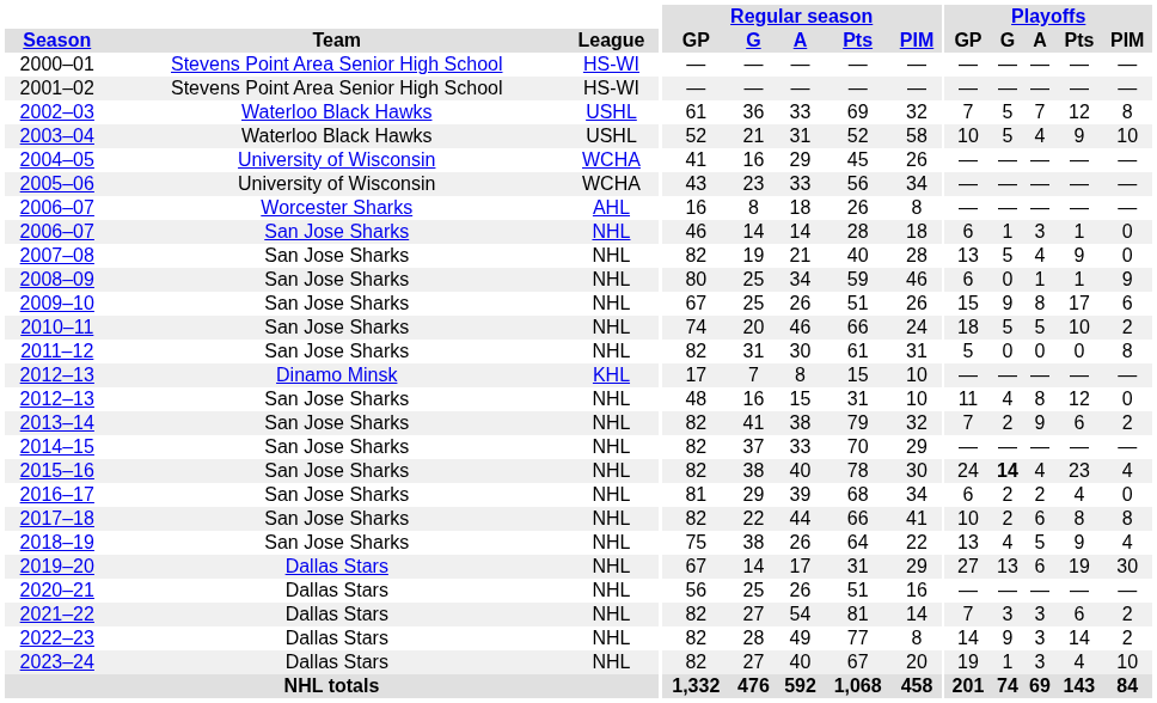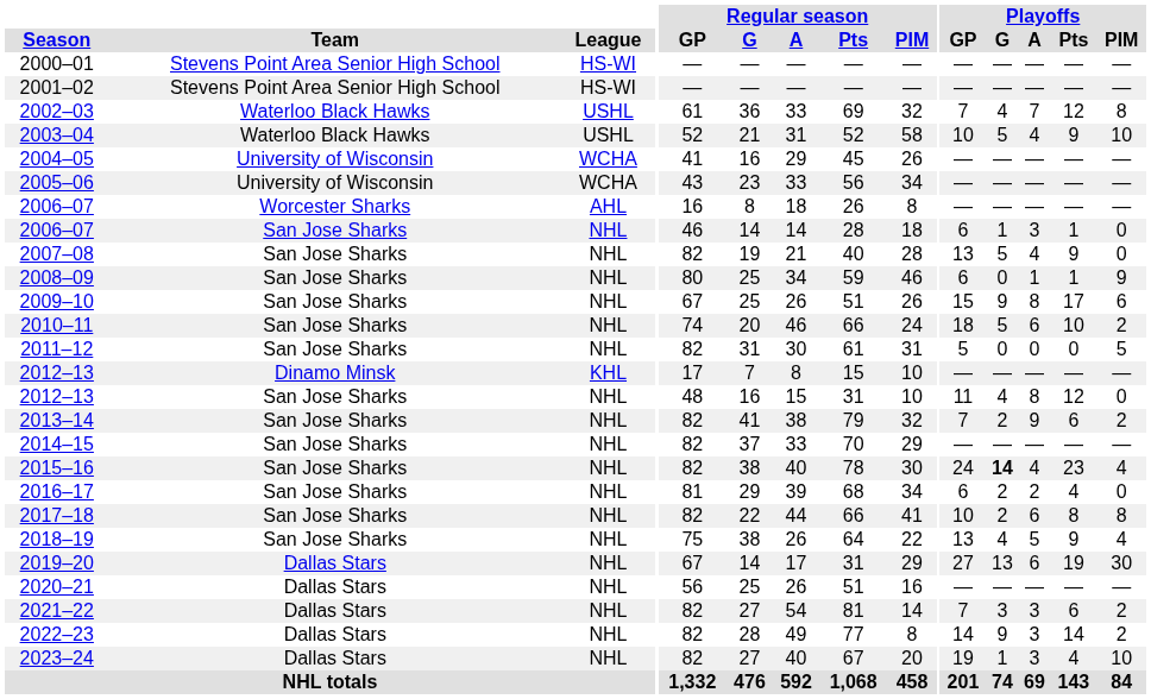 <table border="0" cellpadding="1" cellspacing="0" style="text-align:center; width:60em;">
 <tr bgcolor="#e0e0e0">
 <th colspan="3" bgcolor="#ffffff"></th>
 <th rowspan="100" bgcolor="#ffffff"></th>
 <th colspan="5"><a href='#'>Regular season</a></th>
 <th rowspan="100" bgcolor="#ffffff"></th>
 <th colspan="5"><a href='#'>Playoffs</a></th>
 </tr>
 <tr bgcolor="#e0e0e0">
 <th><a href='#'>Season</a></th>
 <th>Team</th>
 <th>League</th>
 <th>GP</th>
 <th><a href='#'>G</a></th>
 <th><a href='#'>A</a></th>
 <th><a href='#'>Pts</a></th>
 <th><a href='#'>PIM</a></th>
 <th>GP</th>
 <th>G</th>
 <th>A</th>
 <th>Pts</th>
 <th>PIM</th>
 </tr>
 <tr>
 <td>2000–01</td>
 <td><a href='#'>Stevens Point Area Senior High School</a></td>
 <td><a href='#'>HS-WI</a></td>
 <td>—</td>
 <td>—</td>
 <td>—</td>
 <td>—</td>
 <td>—</td>
 <td>—</td>
 <td>—</td>
 <td>—</td>
 <td>—</td>
 <td>—</td>
 </tr>
 <tr bgcolor="#f0f0f0">
 <td>2001–02</td>
 <td>Stevens Point Area Senior High School</td>
 <td>HS-WI</td>
 <td>—</td>
 <td>—</td>
 <td>—</td>
 <td>—</td>
 <td>—</td>
 <td>—</td>
 <td>—</td>
 <td>—</td>
 <td>—</td>
 <td>—</td>
 </tr>
 <tr>
 <td><a href='#'>2002–03</a></td>
 <td><a href='#'>Waterloo Black Hawks</a></td>
 <td><a href='#'>USHL</a></td>
 <td>61</td>
 <td>36</td>
 <td>33</td>
 <td>69</td>
 <td>32</td>
 <td>7</td>
-<td>5</td>
+<td>4</td>
 <td>7</td>
 <td>12</td>
 <td>8</td>
 </tr>
 <tr bgcolor="#f0f0f0">
 <td><a href='#'>2003–04</a></td>
 <td>Waterloo Black Hawks</td>
 <td>USHL</td>
 <td>52</td>
 <td>21</td>
 <td>31</td>
 <td>52</td>
 <td>58</td>
 <td>10</td>
 <td>5</td>
 <td>4</td>
 <td>9</td>
 <td>10</td>
 </tr>
 <tr>
 <td><a href='#'>2004–05</a></td>
 <td><a href='#'>University of Wisconsin</a></td>
 <td><a href='#'>WCHA</a></td>
 <td>41</td>
 <td>16</td>
 <td>29</td>
 <td>45</td>
 <td>26</td>
 <td>—</td>
 <td>—</td>
 <td>—</td>
 <td>—</td>
 <td>—</td>
 </tr>
 <tr bgcolor="#f0f0f0">
 <td><a href='#'>2005–06</a></td>
 <td>University of Wisconsin</td>
 <td>WCHA</td>
 <td>43</td>
 <td>23</td>
 <td>33</td>
 <td>56</td>
 <td>34</td>
 <td>—</td>
 <td>—</td>
 <td>—</td>
 <td>—</td>
 <td>—</td>
 </tr>
 <tr>
 <td><a href='#'>2006–07</a></td>
 <td><a href='#'>Worcester Sharks</a></td>
 <td><a href='#'>AHL</a></td>
 <td>16</td>
 <td>8</td>
 <td>18</td>
 <td>26</td>
 <td>8</td>
 <td>—</td>
 <td>—</td>
 <td>—</td>
 <td>—</td>
 <td>—</td>
 </tr>
 <tr bgcolor="#f0f0f0">
 <td><a href='#'>2006–07</a></td>
 <td><a href='#'>San Jose Sharks</a></td>
 <td><a href='#'>NHL</a></td>
 <td>46</td>
 <td>14</td>
 <td>14</td>
 <td>28</td>
 <td>18</td>
 <td>6</td>
 <td>1</td>
 <td>3</td>
 <td>1</td>
 <td>0</td>
 </tr>
 <tr>
 <td><a href='#'>2007–08</a></td>
 <td>San Jose Sharks</td>
 <td>NHL</td>
 <td>82</td>
 <td>19</td>
 <td>21</td>
 <td>40</td>
 <td>28</td>
 <td>13</td>
 <td>5</td>
 <td>4</td>
 <td>9</td>
 <td>0</td>
 </tr>
 <tr bgcolor="#f0f0f0">
 <td><a href='#'>2008–09</a></td>
 <td>San Jose Sharks</td>
 <td>NHL</td>
 <td>80</td>
 <td>25</td>
 <td>34</td>
 <td>59</td>
 <td>46</td>
 <td>6</td>
 <td>0</td>
 <td>1</td>
 <td>1</td>
 <td>9</td>
 </tr>
 <tr>
 <td><a href='#'>2009–10</a></td>
 <td>San Jose Sharks</td>
 <td>NHL</td>
 <td>67</td>
 <td>25</td>
 <td>26</td>
 <td>51</td>
 <td>26</td>
 <td>15</td>
 <td>9</td>
 <td>8</td>
 <td>17</td>
 <td>6</td>
 </tr>
 <tr bgcolor="#f0f0f0">
 <td><a href='#'>2010–11</a></td>
 <td>San Jose Sharks</td>
 <td>NHL</td>
 <td>74</td>
 <td>20</td>
 <td>46</td>
 <td>66</td>
 <td>24</td>
 <td>18</td>
 <td>5</td>
-<td>5</td>
+<td>6</td>
 <td>10</td>
 <td>2</td>
 </tr>
 <tr>
 <td><a href='#'>2011–12</a></td>
 <td>San Jose Sharks</td>
 <td>NHL</td>
 <td>82</td>
 <td>31</td>
 <td>30</td>
 <td>61</td>
 <td>31</td>
 <td>5</td>
 <td>0</td>
 <td>0</td>
 <td>0</td>
-<td>8</td>
+<td>5</td>
 </tr>
 <tr bgcolor="#f0f0f0">
 <td><a href='#'>2012–13</a></td>
 <td><a href='#'>Dinamo Minsk</a></td>
 <td><a href='#'>KHL</a></td>
 <td>17</td>
 <td>7</td>
 <td>8</td>
 <td>15</td>
 <td>10</td>
 <td>—</td>
 <td>—</td>
 <td>—</td>
 <td>—</td>
 <td>—</td>
 </tr>
 <tr>
 <td><a href='#'>2012–13</a></td>
 <td>San Jose Sharks</td>
 <td>NHL</td>
 <td>48</td>
 <td>16</td>
 <td>15</td>
 <td>31</td>
 <td>10</td>
 <td>11</td>
 <td>4</td>
 <td>8</td>
 <td>12</td>
 <td>0</td>
 </tr>
 <tr bgcolor="#f0f0f0">
 <td><a href='#'>2013–14</a></td>
 <td>San Jose Sharks</td>
 <td>NHL</td>
 <td>82</td>
 <td>41</td>
 <td>38</td>
 <td>79</td>
 <td>32</td>
 <td>7</td>
 <td>2</td>
 <td>9</td>
 <td>6</td>
 <td>2</td>
 </tr>
 <tr>
 <td><a href='#'>2014–15</a></td>
 <td>San Jose Sharks</td>
 <td>NHL</td>
 <td>82</td>
 <td>37</td>
 <td>33</td>
 <td>70</td>
 <td>29</td>
 <td>—</td>
 <td>—</td>
 <td>—</td>
 <td>—</td>
 <td>—</td>
 </tr>
 <tr bgcolor="#f0f0f0">
 <td><a href='#'>2015–16</a></td>
 <td>San Jose Sharks</td>
 <td>NHL</td>
 <td>82</td>
 <td>38</td>
 <td>40</td>
 <td>78</td>
 <td>30</td>
 <td>24</td>
 <td><strong>14</strong></td>
 <td>4</td>
 <td>23</td>
 <td>4</td>
 </tr>
 <tr>
 <td><a href='#'>2016–17</a></td>
 <td>San Jose Sharks</td>
 <td>NHL</td>
 <td>81</td>
 <td>29</td>
 <td>39</td>
 <td>68</td>
 <td>34</td>
 <td>6</td>
 <td>2</td>
 <td>2</td>
 <td>4</td>
 <td>0</td>
 </tr>
 <tr bgcolor="#f0f0f0">
 <td><a href='#'>2017–18</a></td>
 <td>San Jose Sharks</td>
 <td>NHL</td>
 <td>82</td>
 <td>22</td>
 <td>44</td>
 <td>66</td>
 <td>41</td>
 <td>10</td>
 <td>2</td>
 <td>6</td>
 <td>8</td>
 <td>8</td>
 </tr>
 <tr>
 <td><a href='#'>2018–19</a></td>
 <td>San Jose Sharks</td>
 <td>NHL</td>
 <td>75</td>
 <td>38</td>
 <td>26</td>
 <td>64</td>
 <td>22</td>
 <td>13</td>
 <td>4</td>
 <td>5</td>
 <td>9</td>
 <td>4</td>
 </tr>
 <tr bgcolor="#f0f0f0">
 <td><a href='#'>2019–20</a></td>
 <td><a href='#'>Dallas Stars</a></td>
 <td>NHL</td>
 <td>67</td>
 <td>14</td>
 <td>17</td>
 <td>31</td>
 <td>29</td>
 <td>27</td>
 <td>13</td>
 <td>6</td>
 <td>19</td>
 <td>30</td>
 </tr>
 <tr>
 <td><a href='#'>2020–21</a></td>
 <td>Dallas Stars</td>
 <td>NHL</td>
 <td>56</td>
 <td>25</td>
 <td>26</td>
 <td>51</td>
 <td>16</td>
 <td>—</td>
 <td>—</td>
 <td>—</td>
 <td>—</td>
 <td>—</td>
 </tr>
 <tr bgcolor="#f0f0f0">
 <td><a href='#'>2021–22</a></td>
 <td>Dallas Stars</td>
 <td>NHL</td>
 <td>82</td>
 <td>27</td>
 <td>54</td>
 <td>81</td>
 <td>14</td>
 <td>7</td>
 <td>3</td>
 <td>3</td>
 <td>6</td>
 <td>2</td>
 </tr>
 <tr>
 <td><a href='#'>2022–23</a></td>
 <td>Dallas Stars</td>
 <td>NHL</td>
 <td>82</td>
 <td>28</td>
 <td>49</td>
 <td>77</td>
 <td>8</td>
 <td>14</td>
 <td>9</td>
 <td>3</td>
 <td>14</td>
 <td>2</td>
 </tr>
 <tr bgcolor="#f0f0f0">
 <td><a href='#'>2023–24</a></td>
 <td>Dallas Stars</td>
 <td>NHL</td>
 <td>82</td>
 <td>27</td>
 <td>40</td>
 <td>67</td>
 <td>20</td>
 <td>19</td>
 <td>1</td>
 <td>3</td>
 <td>4</td>
 <td>10</td>
 </tr>
 <tr bgcolor="#e0e0e0">
 <th colspan="3">NHL totals</th>
 <th>1,332</th>
 <th>476</th>
 <th>592</th>
 <th>1,068</th>
 <th>458</th>
 <th>201</th>
 <th>74</th>
 <th>69</th>
 <th>143</th>
 <th>84</th>
 </tr>
 </table>
